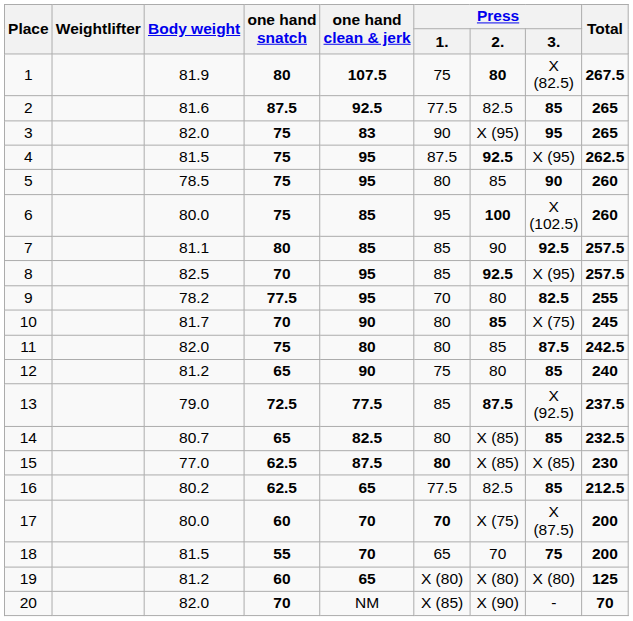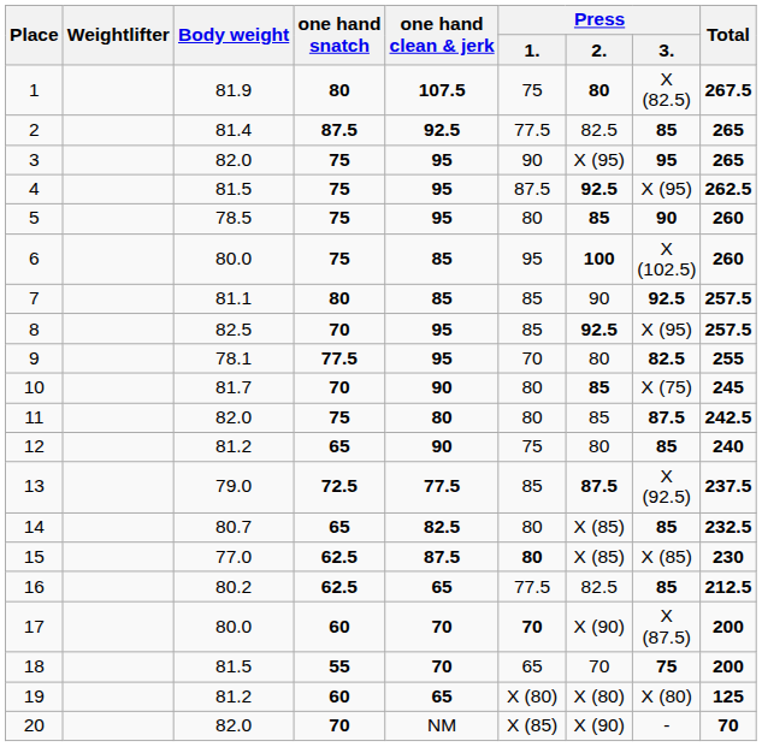 <table class=wikitable style="text-align:center">
 <tr>
 <th rowspan=2>Place</th>
 <th rowspan=2>Weightlifter</th>
 <th rowspan=2><a href='#'>Body weight</a></th>
 <th rowspan=2>one hand<br><a href='#'>snatch</a></th>
 <th rowspan=2>one hand<br><a href='#'>clean & jerk</a></th>
 <th colspan=3><a href='#'>Press</a></th>
 <th rowspan=2>Total</th>
 </tr>
 <tr>
 <th align=center width=50>1.</th>
 <th align=center width=50>2.</th>
 <th align=center width=50>3.</th>
 </tr>
 <tr>
 <td>1</td>
 <td align=left></td>
 <td>81.9</td>
 <td><strong>80</strong></td>
 <td><strong>107.5</strong></td>
 <td>75</td>
 <td><strong>80</strong></td>
 <td>X (82.5)</td>
 <td><strong>267.5</strong></td>
 </tr>
 <tr>
 <td>2</td>
 <td align=left></td>
-<td>81.6</td>
+<td>81.4</td>
 <td><strong>87.5</strong></td>
 <td><strong>92.5</strong></td>
 <td>77.5</td>
 <td>82.5</td>
 <td><strong>85</strong></td>
 <td><strong>265</strong></td>
 </tr>
 <tr>
 <td>3</td>
 <td align=left></td>
 <td>82.0</td>
 <td><strong>75</strong></td>
-<td><strong>83</strong></td>
+<td><strong>95</strong></td>
 <td>90</td>
 <td>X (95)</td>
 <td><strong>95</strong></td>
 <td><strong>265</strong></td>
 </tr>
 <tr>
 <td>4</td>
 <td align=left></td>
 <td>81.5</td>
 <td><strong>75</strong></td>
 <td><strong>95</strong></td>
 <td>87.5</td>
 <td><strong>92.5</strong></td>
 <td>X (95)</td>
 <td><strong>262.5</strong></td>
 </tr>
 <tr>
 <td>5</td>
 <td align=left></td>
 <td>78.5</td>
 <td><strong>75</strong></td>
 <td><strong>95</strong></td>
 <td>80</td>
-<td>85</td>
+<td><strong>85</strong></td>
 <td><strong>90</strong></td>
 <td><strong>260</strong></td>
 </tr>
 <tr>
 <td>6</td>
 <td align=left></td>
 <td>80.0</td>
 <td><strong>75</strong></td>
 <td><strong>85</strong></td>
 <td>95</td>
 <td><strong>100</strong></td>
 <td>X (102.5)</td>
 <td><strong>260</strong></td>
 </tr>
 <tr>
 <td>7</td>
 <td align=left></td>
 <td>81.1</td>
 <td><strong>80</strong></td>
 <td><strong>85</strong></td>
 <td>85</td>
 <td>90</td>
 <td><strong>92.5</strong></td>
 <td><strong>257.5</strong></td>
 </tr>
 <tr>
 <td>8</td>
 <td align=left></td>
 <td>82.5</td>
 <td><strong>70</strong></td>
 <td><strong>95</strong></td>
 <td>85</td>
 <td><strong>92.5</strong></td>
 <td>X (95)</td>
 <td><strong>257.5</strong></td>
 </tr>
 <tr>
 <td>9</td>
 <td align=left></td>
-<td>78.2</td>
+<td>78.1</td>
 <td><strong>77.5</strong></td>
 <td><strong>95</strong></td>
 <td>70</td>
 <td>80</td>
 <td><strong>82.5</strong></td>
 <td><strong>255</strong></td>
 </tr>
 <tr>
 <td>10</td>
 <td align=left></td>
 <td>81.7</td>
 <td><strong>70</strong></td>
 <td><strong>90</strong></td>
 <td>80</td>
 <td><strong>85</strong></td>
 <td>X (75)</td>
 <td><strong>245</strong></td>
 </tr>
 <tr>
 <td>11</td>
 <td align=left></td>
 <td>82.0</td>
 <td><strong>75</strong></td>
 <td><strong>80</strong></td>
 <td>80</td>
 <td>85</td>
 <td><strong>87.5</strong></td>
 <td><strong>242.5</strong></td>
 </tr>
 <tr>
 <td>12</td>
 <td align=left></td>
 <td>81.2</td>
 <td><strong>65</strong></td>
 <td><strong>90</strong></td>
 <td>75</td>
 <td>80</td>
 <td><strong>85</strong></td>
 <td><strong>240</strong></td>
 </tr>
 <tr>
 <td>13</td>
 <td align=left></td>
 <td>79.0</td>
 <td><strong>72.5</strong></td>
 <td><strong>77.5</strong></td>
 <td>85</td>
 <td><strong>87.5</strong></td>
 <td>X (92.5)</td>
 <td><strong>237.5</strong></td>
 </tr>
 <tr>
 <td>14</td>
 <td align=left></td>
 <td>80.7</td>
 <td><strong>65</strong></td>
 <td><strong>82.5</strong></td>
 <td>80</td>
 <td>X (85)</td>
 <td><strong>85</strong></td>
 <td><strong>232.5</strong></td>
 </tr>
 <tr>
 <td>15</td>
 <td align=left></td>
 <td>77.0</td>
 <td><strong>62.5</strong></td>
 <td><strong>87.5</strong></td>
 <td><strong>80</strong></td>
 <td>X (85)</td>
 <td>X (85)</td>
 <td><strong>230</strong></td>
 </tr>
 <tr>
 <td>16</td>
 <td align=left></td>
 <td>80.2</td>
 <td><strong>62.5</strong></td>
 <td><strong>65</strong></td>
 <td>77.5</td>
 <td>82.5</td>
 <td><strong>85</strong></td>
 <td><strong>212.5</strong></td>
 </tr>
 <tr>
 <td>17</td>
 <td align=left></td>
 <td>80.0</td>
 <td><strong>60</strong></td>
 <td><strong>70</strong></td>
 <td><strong>70</strong></td>
-<td>X (75)</td>
+<td>X (90)</td>
 <td>X (87.5)</td>
 <td><strong>200</strong></td>
 </tr>
 <tr>
 <td>18</td>
 <td align=left></td>
 <td>81.5</td>
 <td><strong>55</strong></td>
 <td><strong>70</strong></td>
 <td>65</td>
 <td>70</td>
 <td><strong>75</strong></td>
 <td><strong>200</strong></td>
 </tr>
 <tr>
 <td>19</td>
 <td align=left></td>
 <td>81.2</td>
 <td><strong>60</strong></td>
 <td><strong>65</strong></td>
 <td>X (80)</td>
 <td>X (80)</td>
 <td>X (80)</td>
 <td><strong>125</strong></td>
 </tr>
 <tr>
 <td>20</td>
 <td align=left></td>
 <td>82.0</td>
 <td><strong>70</strong></td>
 <td>NM</td>
 <td>X (85)</td>
 <td>X (90)</td>
 <td>-</td>
 <td><strong>70</strong></td>
 </tr>
 </table>
